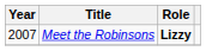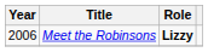 <table class="wikitable">
 <tr>
 <th>Year</th>
 <th>Title</th>
 <th>Role</th>
 <th></th>
 </tr>
 <tr>
-<td>2007</td>
+<td>2006</td>
 <td><em><a href='#'>Meet the Robinsons</a></em></td>
 <td><strong>Lizzy</strong></td>
 <td></td>
 </tr>
 <tr>
 </tr>
 </table>
